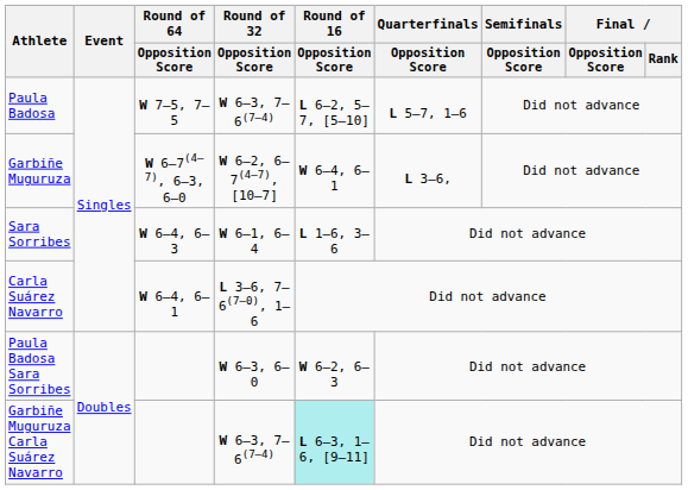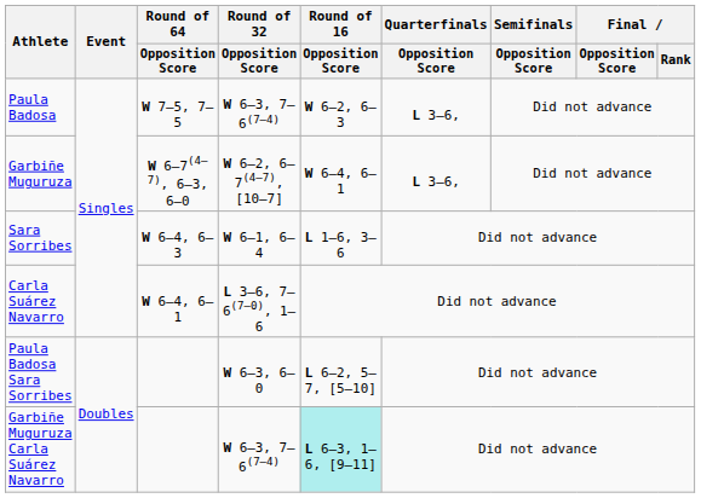 <table class=wikitable style="font-size:90%">
 <tr>
 <th rowspan="2">Athlete</th>
 <th rowspan="2">Event</th>
 <th>Round of 64</th>
 <th>Round of 32</th>
 <th>Round of 16</th>
 <th>Quarterfinals</th>
 <th>Semifinals</th>
 <th colspan=2>Final / </th>
 </tr>
 <tr style="font-size:95%">
 <th>Opposition<br>Score</th>
 <th>Opposition<br>Score</th>
 <th>Opposition<br>Score</th>
 <th>Opposition<br>Score</th>
 <th>Opposition<br>Score</th>
 <th>Opposition<br>Score</th>
 <th>Rank</th>
 </tr>
 <tr align=center>
 <td align=left><a href='#'>Paula Badosa</a></td>
 <td align=left rowspan="4"><a href='#'>Singles</a></td>
 <td><br><strong>W</strong> 7–5, 7–5</td>
 <td><br><strong>W</strong> 6–3, 7–6<sup>(7–4)</sup></td>
-<td><br><strong>L</strong> 6–2, 5–7, [5–10]</td>
-<td><br><strong>L</strong> 5–7, 1–6</td>
+<td><br><strong>W</strong> 6–2, 6–3</td>
+<td><br><strong>L</strong> 3–6, </td>
 <td colspan=3>Did not advance</td>
 </tr>
 <tr align=center>
 <td align=left><a href='#'>Garbiñe Muguruza</a></td>
 <td><br><strong>W</strong> 6–7<sup>(4–7)</sup>, 6–3, 6–0</td>
 <td><br><strong>W</strong> 6–2, 6–7<sup>(4–7)</sup>, [10–7]</td>
 <td><br><strong>W</strong> 6–4, 6–1</td>
 <td><br><strong>L</strong> 3–6, </td>
 <td colspan=3>Did not advance</td>
 </tr>
 <tr align=center>
 <td align=left><a href='#'>Sara Sorribes</a></td>
 <td><br><strong>W</strong> 6–4, 6–3</td>
 <td><br><strong>W</strong> 6–1, 6–4</td>
 <td><br><strong>L</strong> 1–6, 3–6</td>
 <td colspan=4>Did not advance</td>
 </tr>
 <tr align=center>
 <td align=left><a href='#'>Carla Suárez Navarro</a></td>
 <td><br><strong>W</strong> 6–4, 6–1</td>
 <td><br><strong>L</strong> 3–6, 7–6<sup>(7–0)</sup>, 1–6</td>
 <td colspan=5>Did not advance</td>
 </tr>
 <tr align=center>
 <td align=left><a href='#'>Paula Badosa</a><br><a href='#'>Sara Sorribes</a></td>
 <td align=left rowspan="2"><a href='#'>Doubles</a></td>
 <td></td>
 <td><br><strong>W</strong> 6–3, 6–0</td>
-<td><br><strong>W</strong> 6–2, 6–3</td>
+<td><br><strong>L</strong> 6–2, 5–7, [5–10]</td>
 <td colspan=5>Did not advance</td>
 </tr>
 <tr align=center>
 <td align=left><a href='#'>Garbiñe Muguruza</a><br><a href='#'>Carla Suárez Navarro</a></td>
 <td></td>
 <td><br><strong>W</strong> 6–3, 7–6<sup>(7–4)</sup></td>
 <td style="background: paleturquoise;"><br><strong>L</strong> 6–3, 1–6, [9–11]</td>
 <td colspan=4>Did not advance</td>
 </tr>
 </table>
